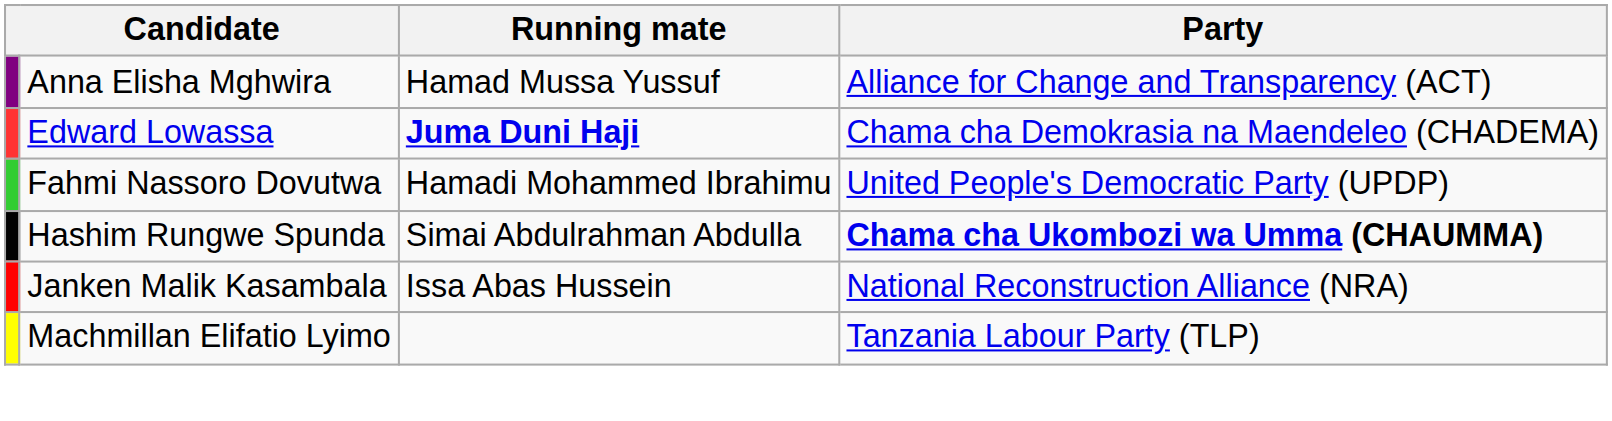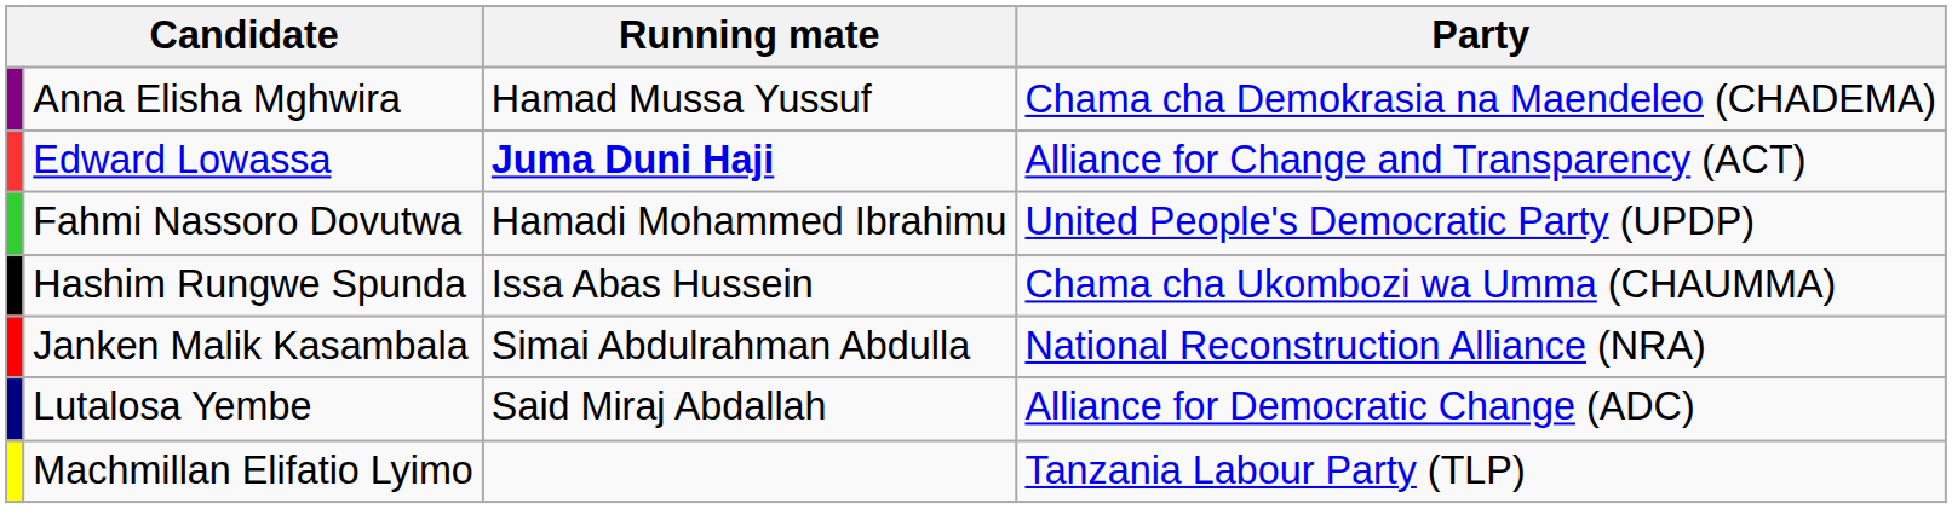 <table class=wikitable>
 <tr>
 <th colspan=2>Candidate</th>
 <th>Running mate</th>
 <th>Party</th>
 </tr>
 <tr>
 <td style="background-color:purple"></td>
 <td>Anna Elisha Mghwira</td>
 <td>Hamad Mussa Yussuf</td>
-<td><a href='#'>Alliance for Change and Transparency</a> (ACT)</td>
+<td><a href='#'>Chama cha Demokrasia na Maendeleo</a> (CHADEMA)</td>
 </tr>
 <tr>
 <td style="background-color:#FF3333"></td>
 <td><a href='#'>Edward Lowassa</a></td>
 <td><strong><a href='#'>Juma Duni Haji</a></strong></td>
-<td><a href='#'>Chama cha Demokrasia na Maendeleo</a> (CHADEMA)</td>
+<td><a href='#'>Alliance for Change and Transparency</a> (ACT)</td>
 </tr>
 <tr>
 <td style="background-color:#32CD32"></td>
 <td>Fahmi Nassoro Dovutwa</td>
 <td>Hamadi Mohammed Ibrahimu</td>
 <td><a href='#'>United People's Democratic Party</a> (UPDP)</td>
 </tr>
 <tr>
 <td style="background-color:black"></td>
 <td>Hashim Rungwe Spunda</td>
-<td>Simai Abdulrahman Abdulla</td>
-<td><strong><a href='#'>Chama cha Ukombozi wa Umma</a> (CHAUMMA)</strong></td>
+<td>Issa Abas Hussein</td>
+<td><a href='#'>Chama cha Ukombozi wa Umma</a> (CHAUMMA)</td>
 </tr>
 <tr>
 <td style="background-color:red"></td>
 <td>Janken Malik Kasambala</td>
-<td>Issa Abas Hussein</td>
+<td>Simai Abdulrahman Abdulla</td>
 <td><a href='#'>National Reconstruction Alliance</a> (NRA)</td>
+</tr>
+<tr>
+<td style="background-color:navy"></td>
+<td>Lutalosa Yembe</td>
+<td>Said Miraj Abdallah</td>
+<td><a href='#'>Alliance for Democratic Change</a> (ADC)</td>
 </tr>
 <tr>
 <td style="background-color:yellow"></td>
 <td width="180px">Machmillan Elifatio Lyimo</td>
 <td></td>
 <td><a href='#'>Tanzania Labour Party</a> (TLP)</td>
 </tr>
 </table>
